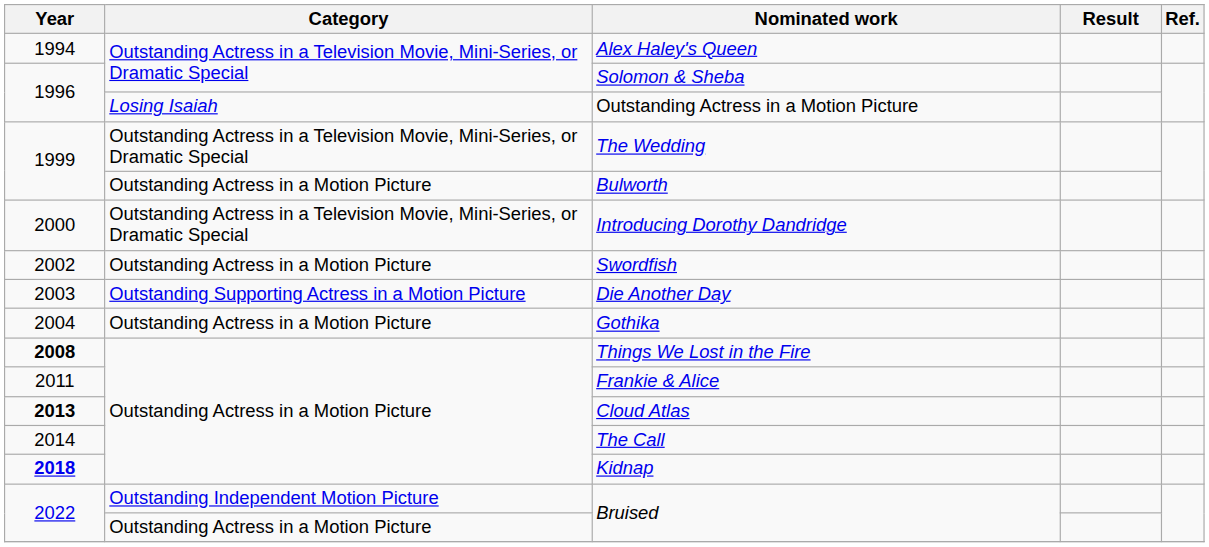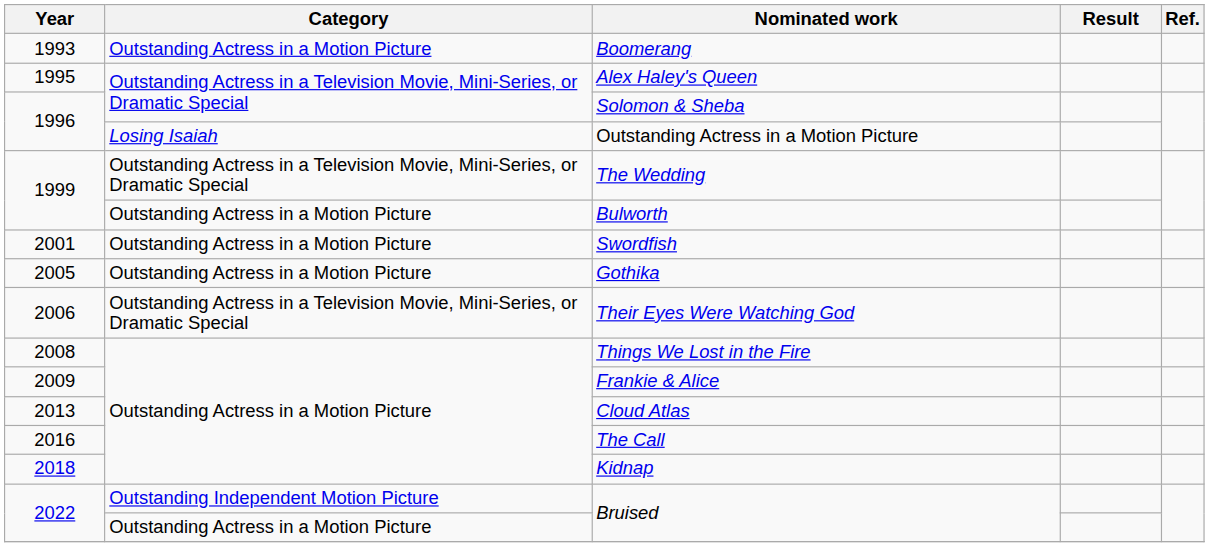 <table class=wikitable>
 <tr>
 <th scope="col" style="width:5em;">Year</th>
 <th scope="col" style="width:26em;">Category</th>
 <th scope="col" style="width:25em;">Nominated work</th>
 <th scope="col" style="width:5em;">Result</th>
 <th>Ref.</th>
 </tr>
 <tr>
-<td style="text-align:center;">1994</td>
+<td style="text-align:center;">1993</td>
+<td><a href='#'>Outstanding Actress in a Motion Picture</a></td>
+<td><em><a href='#'>Boomerang</a></em></td>
+<td></td>
+<td style="text-align:center;"></td>
+</tr>
+<tr>
+<td style="text-align:center;">1995</td>
 <td rowspan="2"><a href='#'>Outstanding Actress in a Television Movie, Mini-Series, or Dramatic Special</a></td>
 <td><em><a href='#'>Alex Haley's Queen</a></em></td>
 <td></td>
 <td style="text-align:center;"></td>
 </tr>
 <tr>
 <td style="text-align:center;", rowspan="2">1996</td>
 <td><em><a href='#'>Solomon & Sheba</a></em></td>
 <td></td>
 <td style="text-align:center;" rowspan="2"></td>
 </tr>
 <tr>
 <td><em><a href='#'>Losing Isaiah</a></em></td>
 <td>Outstanding Actress in a Motion Picture</td>
 <td></td>
 </tr>
 <tr>
 <td style="text-align:center;", rowspan="2">1999</td>
 <td>Outstanding Actress in a Television Movie, Mini-Series, or Dramatic Special</td>
 <td><em><a href='#'>The Wedding</a></em></td>
 <td></td>
 <td style="text-align:center;" rowspan="2"></td>
 </tr>
 <tr>
 <td>Outstanding Actress in a Motion Picture</td>
 <td><em><a href='#'>Bulworth</a></em></td>
 <td></td>
 </tr>
 <tr>
-<td style="text-align:center;">2000</td>
-<td>Outstanding Actress in a Television Movie, Mini-Series, or Dramatic Special</td>
-<td><em><a href='#'>Introducing Dorothy Dandridge</a></em></td>
-<td></td>
-<td style="text-align:center;"></td>
-</tr>
-<tr>
-<td style="text-align:center;">2002</td>
+<td style="text-align:center;">2001</td>
 <td>Outstanding Actress in a Motion Picture</td>
 <td><em><a href='#'>Swordfish</a></em></td>
 <td></td>
 <td style="text-align:center;"></td>
 </tr>
 <tr>
-<td style="text-align:center;">2003</td>
-<td><a href='#'>Outstanding Supporting Actress in a Motion Picture</a></td>
-<td><em><a href='#'>Die Another Day</a></em></td>
-<td></td>
-<td style="text-align:center;"></td>
-</tr>
-<tr>
-<td style="text-align:center;">2004</td>
+<td style="text-align:center;">2005</td>
 <td>Outstanding Actress in a Motion Picture</td>
 <td><em><a href='#'>Gothika</a></em></td>
 <td></td>
 <td style="text-align:center;"></td>
 </tr>
 <tr>
-<td style="text-align:center;"><strong>2008</strong></td>
+<td style="text-align:center;">2006</td>
+<td>Outstanding Actress in a Television Movie, Mini-Series, or Dramatic Special</td>
+<td><em><a href='#'>Their Eyes Were Watching God</a></em></td>
+<td></td>
+<td style="text-align:center;"></td>
+</tr>
+<tr>
+<td style="text-align:center;">2008</td>
 <td rowspan="5">Outstanding Actress in a Motion Picture</td>
 <td><em><a href='#'>Things We Lost in the Fire</a></em></td>
 <td></td>
 <td style="text-align:center;"></td>
 </tr>
 <tr>
-<td style="text-align:center;">2011</td>
+<td style="text-align:center;">2009</td>
 <td><em><a href='#'>Frankie & Alice</a></em></td>
 <td></td>
 <td style="text-align:center;"></td>
 </tr>
 <tr>
-<td style="text-align:center;"><strong>2013</strong></td>
+<td style="text-align:center;">2013</td>
 <td><em><a href='#'>Cloud Atlas</a></em></td>
 <td></td>
 <td style="text-align:center;"></td>
 </tr>
 <tr>
-<td style="text-align:center;">2014</td>
+<td style="text-align:center;">2016</td>
 <td><em><a href='#'>The Call</a></em></td>
 <td></td>
 <td style="text-align:center;"></td>
 </tr>
 <tr>
-<td style="text-align:center;"><strong><a href='#'>2018</a></strong></td>
+<td style="text-align:center;"><a href='#'>2018</a></td>
 <td><em><a href='#'>Kidnap</a></em></td>
 <td></td>
 <td style="text-align:center;"></td>
 </tr>
 <tr>
 <td style="text-align:center;", rowspan="2"><a href='#'>2022</a></td>
 <td><a href='#'>Outstanding Independent Motion Picture</a></td>
 <td rowspan="2"><em>Bruised</em></td>
 <td></td>
 <td rowspan="2"></td>
 </tr>
 <tr>
 <td>Outstanding Actress in a Motion Picture</td>
 <td></td>
 </tr>
 <tr>
 </tr>
 </table>
